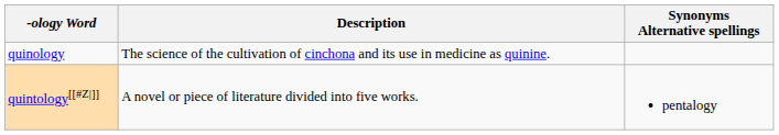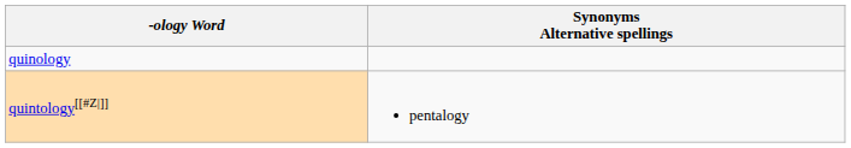 <table class="wikitable" style="width:100%;">
 <tr>
 <th><em>-ology Word</em></th>
-<th>Description</th>
 <th>Synonyms<br>Alternative spellings</th>
 </tr>
 <tr>
 <td><a href='#'>quinology</a></td>
-<td>The science of the cultivation of <a href='#'>cinchona</a> and its use in medicine as <a href='#'>quinine</a>.</td>
 <td></td>
 </tr>
 <tr>
 <td style="background: #ffdead"><a href='#'>quintology</a><sup>[[#Z|]]</sup></td>
-<td>A novel or piece of literature divided into five works.</td>
 <td><br><ul><li>pentalogy</li></ul></td>
 </tr>
 </table>
